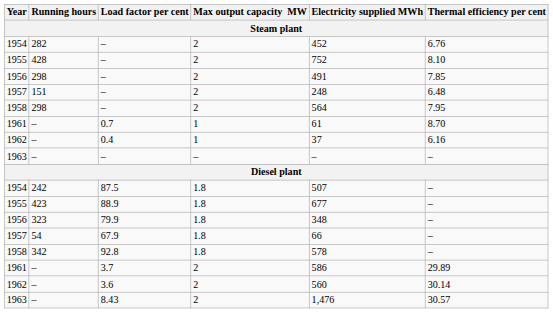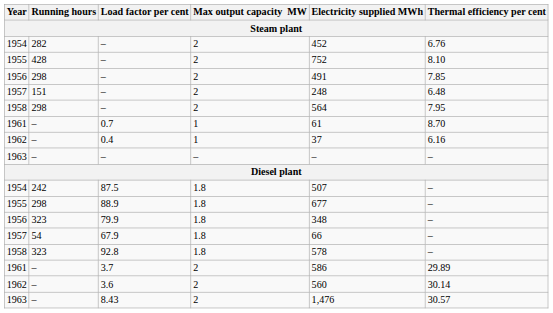 <table class="wikitable">
 <tr>
 <th>Year</th>
 <th>Running hours</th>
 <th>Load factor per cent</th>
 <th>Max output capacity  MW</th>
 <th>Electricity supplied MWh</th>
 <th>Thermal efficiency per cent</th>
 </tr>
 <tr>
 <th colspan="6">Steam plant</th>
 </tr>
 <tr>
 <td>1954</td>
 <td>282</td>
 <td>–</td>
 <td>2</td>
 <td>452</td>
 <td>6.76</td>
 </tr>
 <tr>
 <td>1955</td>
 <td>428</td>
 <td>–</td>
 <td>2</td>
 <td>752</td>
 <td>8.10</td>
 </tr>
 <tr>
 <td>1956</td>
 <td>298</td>
 <td>–</td>
 <td>2</td>
 <td>491</td>
 <td>7.85</td>
 </tr>
 <tr>
 <td>1957</td>
 <td>151</td>
 <td>–</td>
 <td>2</td>
 <td>248</td>
 <td>6.48</td>
 </tr>
 <tr>
 <td>1958</td>
 <td>298</td>
 <td>–</td>
 <td>2</td>
 <td>564</td>
 <td>7.95</td>
 </tr>
 <tr>
 <td>1961</td>
 <td>–</td>
 <td>0.7</td>
 <td>1</td>
 <td>61</td>
 <td>8.70</td>
 </tr>
 <tr>
 <td>1962</td>
 <td>–</td>
 <td>0.4</td>
 <td>1</td>
 <td>37</td>
 <td>6.16</td>
 </tr>
 <tr>
 <td>1963</td>
 <td>–</td>
 <td>–</td>
 <td>–</td>
 <td>–</td>
 <td>–</td>
 </tr>
 <tr>
 <th colspan="6">Diesel plant</th>
 </tr>
 <tr>
 <td>1954</td>
 <td>242</td>
 <td>87.5</td>
 <td>1.8</td>
 <td>507</td>
 <td>–</td>
 </tr>
 <tr>
 <td>1955</td>
-<td>423</td>
+<td>298</td>
 <td>88.9</td>
 <td>1.8</td>
 <td>677</td>
 <td>–</td>
 </tr>
 <tr>
 <td>1956</td>
 <td>323</td>
 <td>79.9</td>
 <td>1.8</td>
 <td>348</td>
 <td>–</td>
 </tr>
 <tr>
 <td>1957</td>
 <td>54</td>
 <td>67.9</td>
 <td>1.8</td>
 <td>66</td>
 <td>–</td>
 </tr>
 <tr>
 <td>1958</td>
-<td>342</td>
+<td>323</td>
 <td>92.8</td>
 <td>1.8</td>
 <td>578</td>
 <td>–</td>
 </tr>
 <tr>
 <td>1961</td>
 <td>–</td>
 <td>3.7</td>
 <td>2</td>
 <td>586</td>
 <td>29.89</td>
 </tr>
 <tr>
 <td>1962</td>
 <td>–</td>
 <td>3.6</td>
 <td>2</td>
 <td>560</td>
 <td>30.14</td>
 </tr>
 <tr>
 <td>1963</td>
 <td>–</td>
 <td>8.43</td>
 <td>2</td>
 <td>1,476</td>
 <td>30.57</td>
 </tr>
 </table>
